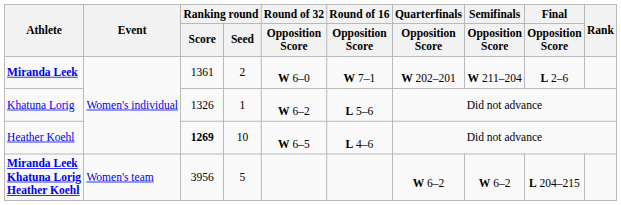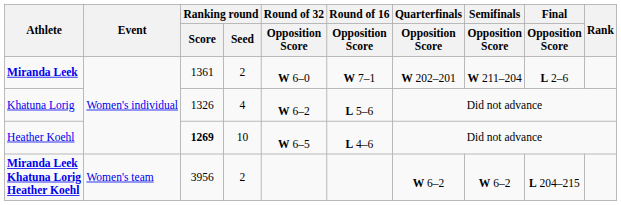 <table class="wikitable" style="font-size:90%">
 <tr>
 <th rowspan=2>Athlete</th>
 <th rowspan=2>Event</th>
 <th colspan=2>Ranking round</th>
 <th>Round of 32</th>
 <th>Round of 16</th>
 <th>Quarterfinals</th>
 <th>Semifinals</th>
 <th>Final</th>
 <th rowspan="2">Rank</th>
 </tr>
 <tr>
 <th>Score</th>
 <th>Seed</th>
 <th>Opposition<br>Score</th>
 <th>Opposition<br>Score</th>
 <th>Opposition<br>Score</th>
 <th>Opposition<br>Score</th>
 <th>Opposition<br>Score</th>
 </tr>
 <tr align=center>
 <td align=left><strong><a href='#'>Miranda Leek</a></strong></td>
 <td align=left rowspan=3><a href='#'>Women's individual</a></td>
 <td>1361</td>
 <td>2</td>
 <td><br><strong>W</strong> 6–0</td>
 <td><br><strong>W</strong> 7–1</td>
 <td><br><strong>W</strong> 202–201</td>
 <td><br><strong>W</strong> 211–204</td>
 <td><br><strong>L</strong> 2–6</td>
 <td></td>
 </tr>
 <tr align=center>
 <td align=left><a href='#'>Khatuna Lorig</a></td>
 <td>1326</td>
-<td>1</td>
+<td>4</td>
 <td><br><strong>W</strong> 6–2</td>
 <td><br><strong>L</strong> 5–6</td>
 <td colspan=4>Did not advance</td>
 </tr>
 <tr align=center>
 <td align=left><a href='#'>Heather Koehl</a></td>
 <td><strong>1269</strong></td>
 <td>10</td>
 <td><br><strong>W</strong> 6–5</td>
 <td><br><strong>L</strong> 4–6</td>
 <td colspan=4>Did not advance</td>
 </tr>
 <tr align=center>
 <td align=left><strong><a href='#'>Miranda Leek</a><br><a href='#'>Khatuna Lorig</a><br><a href='#'>Heather Koehl</a></strong></td>
 <td align=left><a href='#'>Women's team</a></td>
 <td>3956</td>
-<td>5</td>
+<td>2</td>
 <td></td>
 <td></td>
 <td><br><strong>W</strong> 6–2</td>
 <td><br><strong>W</strong> 6–2</td>
 <td><br><strong>L</strong> 204–215</td>
 <td></td>
 </tr>
 </table>
